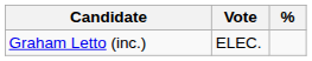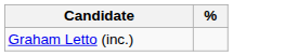 <table class="wikitable">
 <tr>
 <th bgcolor="#DDDDFF" width="200px">Candidate</th>
-<th bgcolor="#DDDDFF" width="50px">Vote</th>
 <th bgcolor="#DDDDFF" width="30px">%</th>
 </tr>
 <tr>
 <td><a href='#'>Graham Letto</a> (inc.)</td>
-<td>ELEC.</td>
 <td></td>
 </tr>
 </table>
